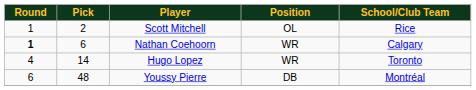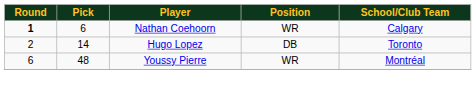 <table class="wikitable sortable sortable">
 <tr>
 <th style="background:#0C371D;color:#ffc322;" width="8%">Round</th>
 <th style="background:#0C371D;color:#ffc322;" width="8%">Pick</th>
 <th style="background:#0C371D;color:#ffc322;" width="20%">Player</th>
 <th style="background:#0C371D;color:#ffc322;" width="15%">Position</th>
 <th style="background:#0C371D;color:#ffc322;" width="20%">School/Club Team</th>
 </tr>
 <tr align="center">
-<td align=center>1</td>
-<td>2</td>
-<td><a href='#'>Scott Mitchell</a></td>
-<td>OL</td>
-<td><a href='#'>Rice</a></td>
-</tr>
-<tr align="center">
 <td align=center><strong>1</strong></td>
 <td>6</td>
 <td><a href='#'>Nathan Coehoorn</a></td>
 <td>WR</td>
 <td><a href='#'>Calgary</a></td>
 </tr>
 <tr align="center">
-<td align=center>4</td>
+<td align=center>2</td>
 <td>14</td>
 <td><a href='#'>Hugo Lopez</a></td>
-<td>WR</td>
+<td>DB</td>
 <td><a href='#'>Toronto</a></td>
 </tr>
 <tr align="center">
 <td align=center>6</td>
 <td>48</td>
 <td><a href='#'>Youssy Pierre</a></td>
-<td>DB</td>
+<td>WR</td>
 <td><a href='#'>Montréal</a></td>
 </tr>
 <tr>
 </tr>
 </table>
